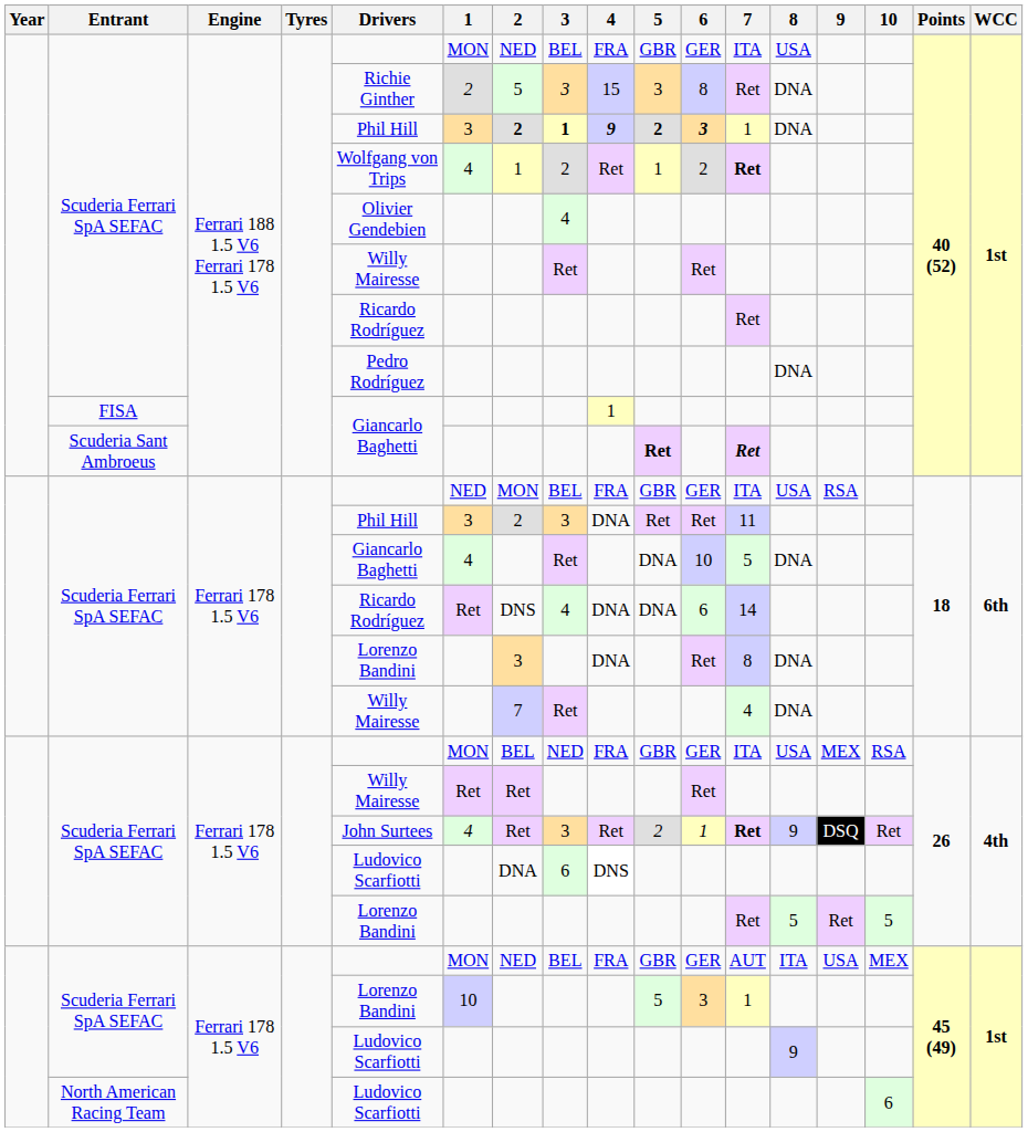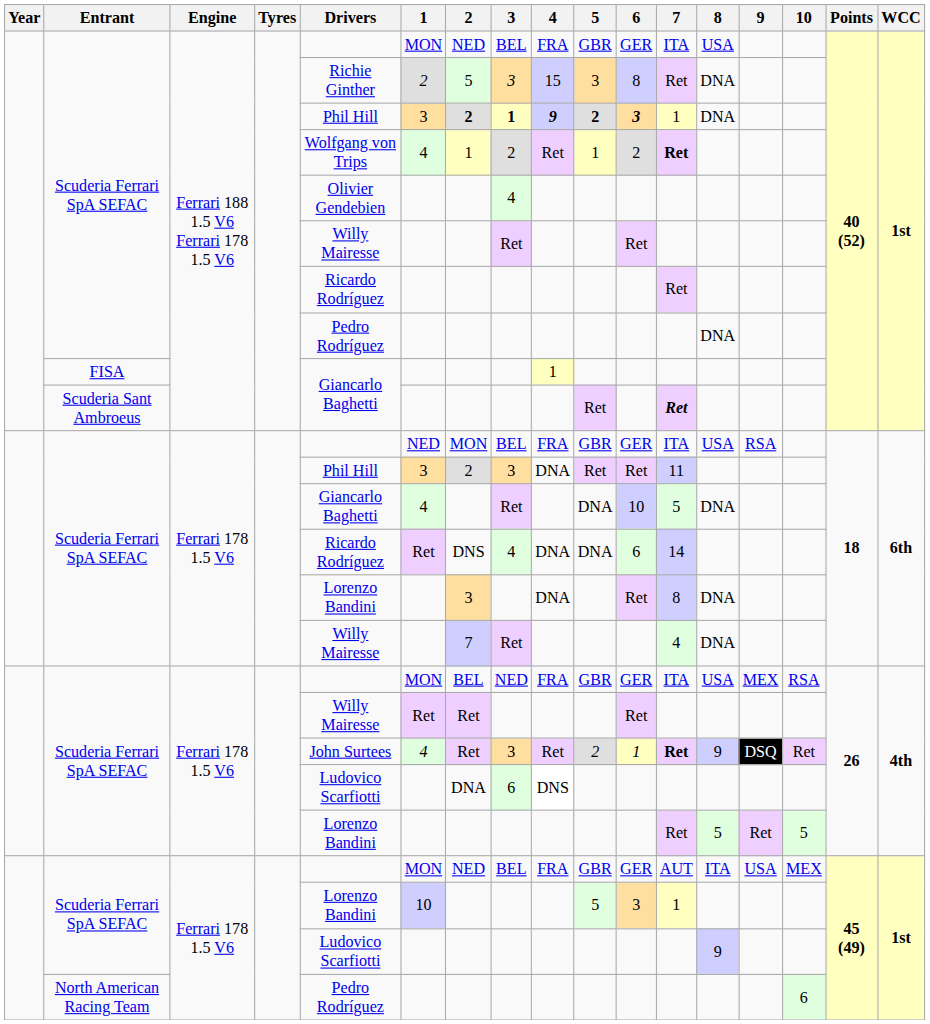 <table class="wikitable" style="text-align:center;  font-size:95%">
 <tr>
 <th>Year</th>
 <th>Entrant</th>
 <th>Engine</th>
 <th>Tyres</th>
 <th>Drivers</th>
 <th>1</th>
 <th>2</th>
 <th>3</th>
 <th>4</th>
 <th>5</th>
 <th>6</th>
 <th>7</th>
 <th>8</th>
 <th>9</th>
 <th>10</th>
 <th>Points</th>
 <th>WCC</th>
 </tr>
 <tr>
 <td rowspan="10"></td>
 <td rowspan="8"><a href='#'>Scuderia Ferrari SpA SEFAC</a></td>
 <td rowspan="10"><a href='#'>Ferrari</a> 188 1.5 <a href='#'>V6</a><br><a href='#'>Ferrari</a> 178 1.5 <a href='#'>V6</a></td>
 <td rowspan="10"></td>
 <td></td>
 <td><a href='#'>MON</a></td>
 <td><a href='#'>NED</a></td>
 <td><a href='#'>BEL</a></td>
 <td><a href='#'>FRA</a></td>
 <td><a href='#'>GBR</a></td>
 <td><a href='#'>GER</a></td>
 <td><a href='#'>ITA</a></td>
 <td><a href='#'>USA</a></td>
 <td></td>
 <td></td>
 <td rowspan="10" style="background:#FFFFBF;"><strong>40 (52)</strong></td>
 <td rowspan="10" style="background:#FFFFBF;"><strong>1st</strong></td>
 </tr>
 <tr>
 <td><a href='#'>Richie Ginther</a></td>
 <td style="background:#DFDFDF;"><em>2</em></td>
 <td style="background:#DFFFDF;">5</td>
 <td style="background:#FFDF9F;"><em>3</em></td>
 <td style="background:#CFCFFF;">15</td>
 <td style="background:#FFDF9F;">3</td>
 <td style="background:#CFCFFF;">8</td>
 <td style="background:#EFCFFF;">Ret</td>
 <td>DNA</td>
 <td></td>
 <td></td>
 </tr>
 <tr>
 <td><a href='#'>Phil Hill</a></td>
 <td style="background:#FFDF9F;">3</td>
 <td style="background:#DFDFDF;"><strong>2</strong></td>
 <td style="background:#FFFFBF;"><strong>1</strong></td>
 <td style="background:#CFCFFF;"><strong><em>9</em></strong></td>
 <td style="background:#DFDFDF;"><strong>2</strong></td>
 <td style="background:#FFDF9F;"><strong><em>3</em></strong></td>
 <td style="background:#FFFFBF;">1</td>
 <td>DNA</td>
 <td></td>
 <td></td>
 </tr>
 <tr>
 <td><a href='#'>Wolfgang von Trips</a></td>
 <td style="background:#DFFFDF;">4</td>
 <td style="background:#FFFFBF;">1</td>
 <td style="background:#DFDFDF;">2</td>
 <td style="background:#EFCFFF;">Ret</td>
 <td style="background:#FFFFBF;">1</td>
 <td style="background:#DFDFDF;">2</td>
 <td style="background:#EFCFFF;"><strong>Ret</strong></td>
 <td></td>
 <td></td>
 <td></td>
 </tr>
 <tr>
 <td><a href='#'>Olivier Gendebien</a></td>
 <td></td>
 <td></td>
 <td style="background:#DFFFDF;">4</td>
 <td></td>
 <td></td>
 <td></td>
 <td></td>
 <td></td>
 <td></td>
 <td></td>
 </tr>
 <tr>
 <td><a href='#'>Willy Mairesse</a></td>
 <td></td>
 <td></td>
 <td style="background:#EFCFFF;">Ret</td>
 <td></td>
 <td></td>
 <td style="background:#EFCFFF;">Ret</td>
 <td></td>
 <td></td>
 <td></td>
 <td></td>
 </tr>
 <tr>
 <td><a href='#'>Ricardo Rodríguez</a></td>
 <td></td>
 <td></td>
 <td></td>
 <td></td>
 <td></td>
 <td></td>
 <td style="background:#EFCFFF;">Ret</td>
 <td></td>
 <td></td>
 <td></td>
 </tr>
 <tr>
 <td><a href='#'>Pedro Rodríguez</a></td>
 <td></td>
 <td></td>
 <td></td>
 <td></td>
 <td></td>
 <td></td>
 <td></td>
 <td>DNA</td>
 <td></td>
 <td></td>
 </tr>
 <tr>
 <td><a href='#'>FISA</a></td>
 <td rowspan="2"><a href='#'>Giancarlo Baghetti</a></td>
 <td></td>
 <td></td>
 <td></td>
 <td style="background:#FFFFBF;">1</td>
 <td></td>
 <td></td>
 <td></td>
 <td></td>
 <td></td>
 <td></td>
 </tr>
 <tr>
 <td><a href='#'>Scuderia Sant Ambroeus</a></td>
 <td></td>
 <td></td>
 <td></td>
 <td></td>
-<td style="background:#EFCFFF;"><strong>Ret</strong></td>
+<td style="background:#EFCFFF;">Ret</td>
 <td></td>
 <td style="background:#EFCFFF;"><strong><em>Ret</em></strong></td>
 <td></td>
 <td></td>
 <td></td>
 </tr>
 <tr>
 <td rowspan="6"></td>
 <td rowspan="6"><a href='#'>Scuderia Ferrari SpA SEFAC</a></td>
 <td rowspan="6"><a href='#'>Ferrari</a> 178 1.5 <a href='#'>V6</a></td>
 <td rowspan="6"></td>
 <td></td>
 <td><a href='#'>NED</a></td>
 <td><a href='#'>MON</a></td>
 <td><a href='#'>BEL</a></td>
 <td><a href='#'>FRA</a></td>
 <td><a href='#'>GBR</a></td>
 <td><a href='#'>GER</a></td>
 <td><a href='#'>ITA</a></td>
 <td><a href='#'>USA</a></td>
 <td><a href='#'>RSA</a></td>
 <td></td>
 <td rowspan="6"><strong>18</strong></td>
 <td rowspan="6"><strong>6th</strong></td>
 </tr>
 <tr>
 <td><a href='#'>Phil Hill</a></td>
 <td style="background:#FFDF9F;">3</td>
 <td style="background:#DFDFDF;">2</td>
 <td style="background:#FFDF9F;">3</td>
 <td>DNA</td>
 <td style="background:#EFCFFF;">Ret</td>
 <td style="background:#EFCFFF;">Ret</td>
 <td style="background:#CFCFFF;">11</td>
 <td></td>
 <td></td>
 <td></td>
 </tr>
 <tr>
 <td><a href='#'>Giancarlo Baghetti</a></td>
 <td style="background:#DFFFDF;">4</td>
 <td></td>
 <td style="background:#EFCFFF;">Ret</td>
 <td></td>
 <td>DNA</td>
 <td style="background:#CFCFFF;">10</td>
 <td style="background:#DFFFDF;">5</td>
 <td>DNA</td>
 <td></td>
 <td></td>
 </tr>
 <tr>
 <td><a href='#'>Ricardo Rodríguez</a></td>
 <td style="background:#EFCFFF;">Ret</td>
 <td>DNS</td>
 <td style="background:#DFFFDF;">4</td>
 <td>DNA</td>
 <td>DNA</td>
 <td style="background:#DFFFDF;">6</td>
 <td style="background:#CFCFFF;">14</td>
 <td></td>
 <td></td>
 <td></td>
 </tr>
 <tr>
 <td><a href='#'>Lorenzo Bandini</a></td>
 <td></td>
 <td style="background:#FFDF9F;">3</td>
 <td></td>
 <td>DNA</td>
 <td></td>
 <td style="background:#EFCFFF;">Ret</td>
 <td style="background:#CFCFFF;">8</td>
 <td>DNA</td>
 <td></td>
 </tr>
 <tr>
 <td><a href='#'>Willy Mairesse</a></td>
 <td></td>
 <td style="background:#CFCFFF;">7</td>
 <td style="background:#EFCFFF;">Ret</td>
 <td></td>
 <td></td>
 <td></td>
 <td style="background:#DFFFDF;">4</td>
 <td>DNA</td>
 <td></td>
 <td></td>
 </tr>
 <tr>
 <td rowspan="5"></td>
 <td rowspan="5"><a href='#'>Scuderia Ferrari SpA SEFAC</a></td>
 <td rowspan="5"><a href='#'>Ferrari</a> 178 1.5 <a href='#'>V6</a></td>
 <td rowspan="5"></td>
 <td></td>
 <td><a href='#'>MON</a></td>
 <td><a href='#'>BEL</a></td>
 <td><a href='#'>NED</a></td>
 <td><a href='#'>FRA</a></td>
 <td><a href='#'>GBR</a></td>
 <td><a href='#'>GER</a></td>
 <td><a href='#'>ITA</a></td>
 <td><a href='#'>USA</a></td>
 <td><a href='#'>MEX</a></td>
 <td><a href='#'>RSA</a></td>
 <td rowspan="5"><strong>26</strong></td>
 <td rowspan="5"><strong>4th</strong></td>
 </tr>
 <tr>
 <td><a href='#'>Willy Mairesse</a></td>
 <td style="background:#EFCFFF;">Ret</td>
 <td style="background:#EFCFFF;">Ret</td>
 <td></td>
 <td></td>
 <td></td>
 <td style="background:#EFCFFF;">Ret</td>
 <td></td>
 <td></td>
 <td></td>
 <td></td>
 </tr>
 <tr>
 <td><a href='#'>John Surtees</a></td>
 <td style="background:#DFFFDF;"><em>4</em></td>
 <td style="background:#EFCFFF;">Ret</td>
 <td style="background:#FFDF9F;">3</td>
 <td style="background:#EFCFFF;">Ret</td>
 <td style="background:#DFDFDF;"><em>2</em></td>
 <td style="background:#FFFFBF;"><em>1</em></td>
 <td style="background:#EFCFFF;"><strong>Ret</strong></td>
 <td style="background:#CFCFFF;">9</td>
 <td style="background:#000000; color:white">DSQ</td>
 <td style="background:#EFCFFF;">Ret</td>
 </tr>
 <tr>
 <td><a href='#'>Ludovico Scarfiotti</a></td>
 <td></td>
 <td>DNA</td>
 <td style="background:#DFFFDF;">6</td>
 <td style="background:#FFFFFF;">DNS</td>
 <td></td>
 <td></td>
 <td></td>
 <td></td>
 <td></td>
 <td></td>
 </tr>
 <tr>
 <td><a href='#'>Lorenzo Bandini</a></td>
 <td></td>
 <td></td>
 <td></td>
 <td></td>
 <td></td>
 <td></td>
 <td style="background:#EFCFFF;">Ret</td>
 <td style="background:#DFFFDF;">5</td>
 <td style="background:#EFCFFF;">Ret</td>
 <td style="background:#DFFFDF;">5</td>
 </tr>
 <tr>
 <td rowspan="4"></td>
 <td rowspan="3"><a href='#'>Scuderia Ferrari SpA SEFAC</a></td>
 <td rowspan="4"><a href='#'>Ferrari</a> 178 1.5 <a href='#'>V6</a></td>
 <td rowspan="4"></td>
 <td></td>
 <td><a href='#'>MON</a></td>
 <td><a href='#'>NED</a></td>
 <td><a href='#'>BEL</a></td>
 <td><a href='#'>FRA</a></td>
 <td><a href='#'>GBR</a></td>
 <td><a href='#'>GER</a></td>
 <td><a href='#'>AUT</a></td>
 <td><a href='#'>ITA</a></td>
 <td><a href='#'>USA</a></td>
 <td><a href='#'>MEX</a></td>
 <td rowspan="4" style="background:#FFFFBF;"><strong>45 (49)</strong></td>
 <td rowspan="4" style="background:#FFFFBF;"><strong>1st</strong></td>
 </tr>
 <tr>
 <td><a href='#'>Lorenzo Bandini</a></td>
 <td style="background:#CFCFFF;">10</td>
 <td></td>
 <td></td>
 <td></td>
 <td style="background:#DFFFDF;">5</td>
 <td style="background:#FFDF9F;">3</td>
 <td style="background:#FFFFBF;">1</td>
 <td></td>
 <td></td>
 <td></td>
 </tr>
 <tr>
 <td><a href='#'>Ludovico Scarfiotti</a></td>
 <td></td>
 <td></td>
 <td></td>
 <td></td>
 <td></td>
 <td></td>
 <td></td>
 <td style="background:#CFCFFF;">9</td>
 <td></td>
 <td></td>
 </tr>
 <tr>
 <td><a href='#'>North American Racing Team</a></td>
-<td><a href='#'>Ludovico Scarfiotti</a></td>
+<td><a href='#'>Pedro Rodríguez</a></td>
 <td></td>
 <td></td>
 <td></td>
 <td></td>
 <td></td>
 <td></td>
 <td></td>
 <td></td>
 <td></td>
 <td style="background:#DFFFDF;">6</td>
 </tr>
 </table>
